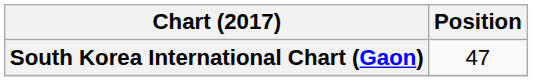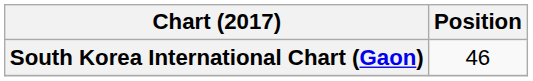 <table class="wikitable sortable plainrowheaders" style="text-align:center;">
 <tr>
 <th scope="col">Chart (2017)</th>
 <th scope="col">Position</th>
 </tr>
 <tr>
 <th scope="row">South Korea International Chart (<a href='#'>Gaon</a>)</th>
-<td>47</td>
+<td>46</td>
 </tr>
 <tr>
 </tr>
 </table>
